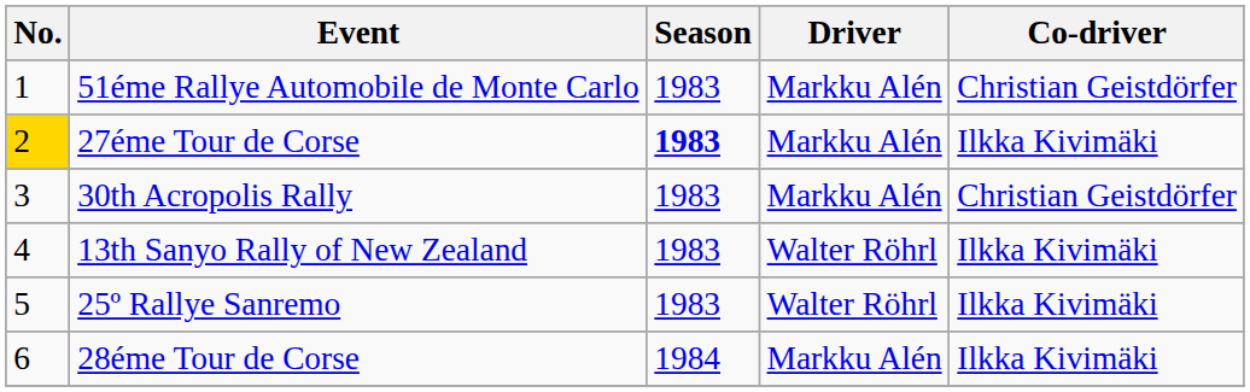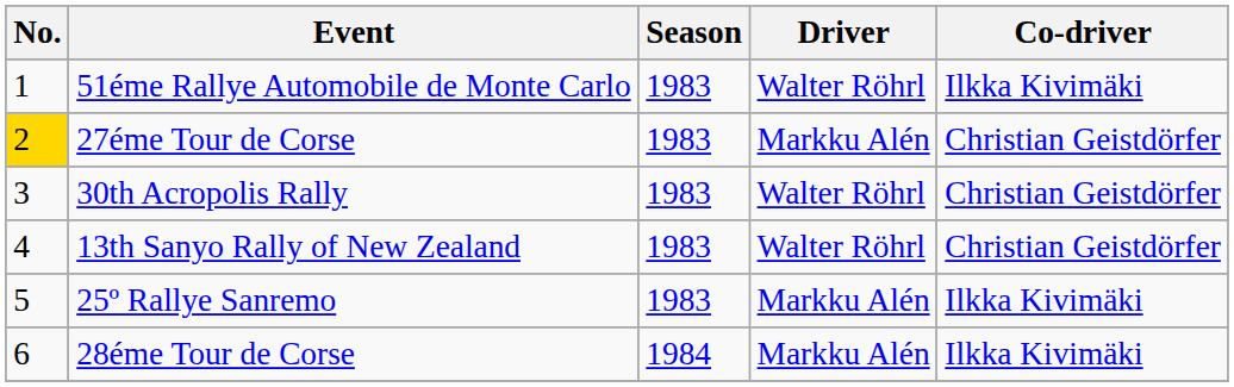 <table class="wikitable" style="font-size: 95%; ">
 <tr>
 <th>No.</th>
 <th>Event</th>
 <th>Season</th>
 <th>Driver</th>
 <th>Co-driver</th>
 </tr>
 <tr>
 <td>1</td>
 <td> <a href='#'>51éme Rallye Automobile de Monte Carlo</a></td>
 <td><a href='#'>1983</a></td>
-<td> <a href='#'>Markku Alén</a></td>
-<td> <a href='#'>Christian Geistdörfer</a></td>
+<td> <a href='#'>Walter Röhrl</a></td>
+<td> <a href='#'>Ilkka Kivimäki</a></td>
 </tr>
 <tr>
 <td style="background: gold;">2</td>
 <td> <a href='#'>27éme Tour de Corse</a></td>
-<td><strong><a href='#'>1983</a></strong></td>
+<td><a href='#'>1983</a></td>
 <td> <a href='#'>Markku Alén</a></td>
-<td> <a href='#'>Ilkka Kivimäki</a></td>
+<td> <a href='#'>Christian Geistdörfer</a></td>
 </tr>
 <tr>
 <td>3</td>
 <td> <a href='#'>30th Acropolis Rally</a></td>
 <td><a href='#'>1983</a></td>
-<td> <a href='#'>Markku Alén</a></td>
+<td> <a href='#'>Walter Röhrl</a></td>
 <td> <a href='#'>Christian Geistdörfer</a></td>
 </tr>
 <tr>
 <td>4</td>
 <td> <a href='#'>13th Sanyo Rally of New Zealand</a></td>
 <td><a href='#'>1983</a></td>
 <td> <a href='#'>Walter Röhrl</a></td>
-<td> <a href='#'>Ilkka Kivimäki</a></td>
+<td> <a href='#'>Christian Geistdörfer</a></td>
 </tr>
 <tr>
 <td>5</td>
 <td> <a href='#'>25º Rallye Sanremo</a></td>
 <td><a href='#'>1983</a></td>
-<td> <a href='#'>Walter Röhrl</a></td>
+<td> <a href='#'>Markku Alén</a></td>
 <td> <a href='#'>Ilkka Kivimäki</a></td>
 </tr>
 <tr>
 <td>6</td>
 <td> <a href='#'>28éme Tour de Corse</a></td>
 <td><a href='#'>1984</a></td>
 <td> <a href='#'>Markku Alén</a></td>
 <td> <a href='#'>Ilkka Kivimäki</a></td>
 </tr>
 <tr>
 </tr>
 </table>
